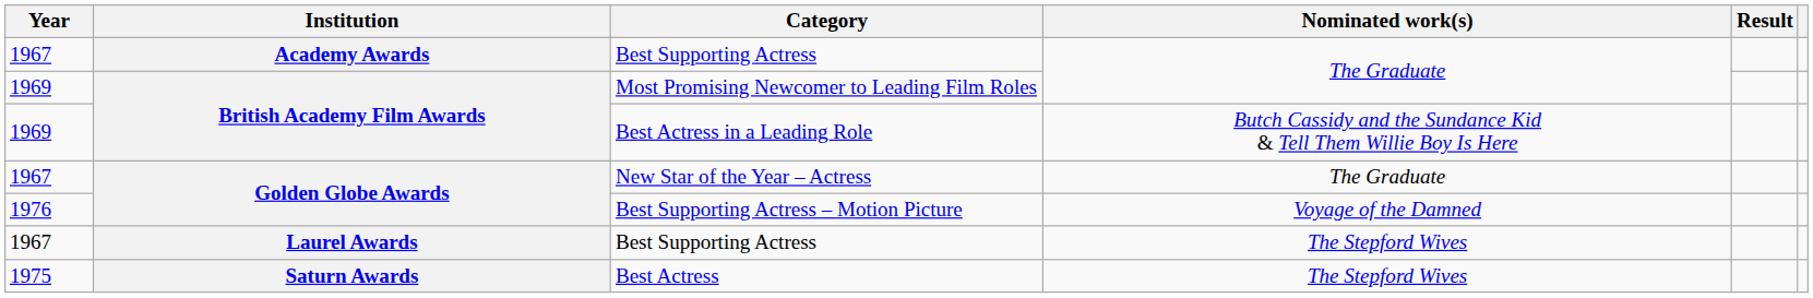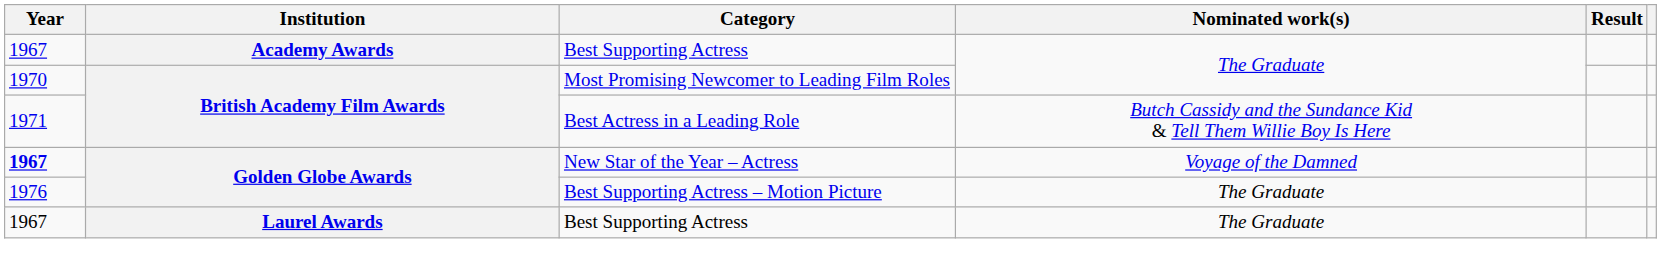 <table class="wikitable sortable plainrowheaders" style="width:70%;">
 <tr>
 <th style="width:5%;">Year</th>
 <th style="width:30%;">Institution</th>
 <th style="width:25%;">Category</th>
 <th style="width:40%;">Nominated work(s)</th>
 <th style="width:10%;">Result</th>
 <th style="width:1%;" class="unsortable"></th>
 </tr>
 <tr>
 <td><a href='#'>1967</a></td>
 <th scope="row" style="text-align:center;"><a href='#'>Academy Awards</a></th>
 <td><a href='#'>Best Supporting Actress</a></td>
 <td rowspan="2" style="text-align:center;"><em><a href='#'>The Graduate</a></em></td>
 <td></td>
 <td style="text-align:center;"></td>
 </tr>
 <tr>
-<td><a href='#'>1969</a></td>
+<td><a href='#'>1970</a></td>
 <th scope="row" style="text-align:center;" rowspan="2"><a href='#'>British Academy Film Awards</a></th>
 <td><a href='#'>Most Promising Newcomer to Leading Film Roles</a></td>
 <td></td>
 <td style="text-align:center;"></td>
 </tr>
 <tr>
-<td><a href='#'>1969</a></td>
+<td><a href='#'>1971</a></td>
 <td><a href='#'>Best Actress in a Leading Role</a></td>
 <td style="text-align:center;"><em><a href='#'>Butch Cassidy and the Sundance Kid</a></em><br>& <em><a href='#'>Tell Them Willie Boy Is Here</a></em></td>
 <td></td>
 <td style="text-align:center;"></td>
 </tr>
 <tr>
-<td><a href='#'>1967</a></td>
+<td><strong><a href='#'>1967</a></strong></td>
 <th scope="row" style="text-align:center;" rowspan="2"><a href='#'>Golden Globe Awards</a></th>
 <td><a href='#'>New Star of the Year – Actress</a></td>
-<td style="text-align:center;"><em>The Graduate</em></td>
+<td style="text-align:center;"><em><a href='#'>Voyage of the Damned</a></em></td>
 <td></td>
 <td style="text-align:center;"></td>
 </tr>
 <tr>
 <td><a href='#'>1976</a></td>
 <td><a href='#'>Best Supporting Actress – Motion Picture</a></td>
-<td style="text-align:center;"><em><a href='#'>Voyage of the Damned</a></em></td>
+<td style="text-align:center;"><em>The Graduate</em></td>
 <td></td>
 <td style="text-align:center;"></td>
 </tr>
 <tr>
 <td>1967</td>
 <th scope="row" style="text-align:center;"><a href='#'>Laurel Awards</a></th>
 <td>Best Supporting Actress</td>
-<td style="text-align:center;"><em><a href='#'>The Stepford Wives</a></em></td>
-<td></td>
-<td style="text-align:center;"></td>
-</tr>
-<tr>
-<td><a href='#'>1975</a></td>
-<th scope="row" style="text-align:center;"><a href='#'>Saturn Awards</a></th>
-<td><a href='#'>Best Actress</a></td>
-<td style="text-align:center;"><em><a href='#'>The Stepford Wives</a></em></td>
+<td style="text-align:center;"><em>The Graduate</em></td>
 <td></td>
 <td style="text-align:center;"></td>
 </tr>
 </table>
